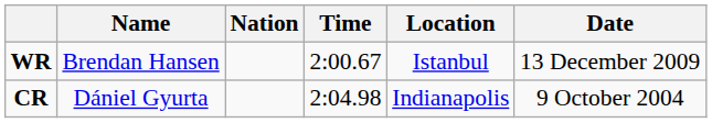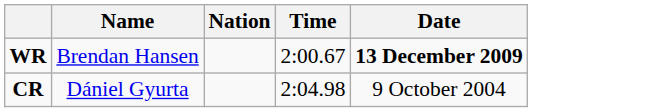 <table class=wikitable style=text-align:center>
 <tr>
 <th></th>
 <th>Name</th>
 <th>Nation</th>
 <th>Time</th>
-<th>Location</th>
 <th>Date</th>
 </tr>
 <tr>
 <td><strong>WR</strong></td>
 <td><a href='#'>Brendan Hansen</a></td>
 <td></td>
 <td align=left>2:00.67</td>
-<td><a href='#'>Istanbul</a></td>
-<td>13 December 2009</td>
+<td><strong>13 December 2009</strong></td>
 </tr>
 <tr>
 <td><strong>CR</strong></td>
 <td><a href='#'>Dániel Gyurta</a></td>
 <td></td>
 <td align=left>2:04.98</td>
-<td><a href='#'>Indianapolis</a></td>
 <td>9 October 2004</td>
 </tr>
 </table>
